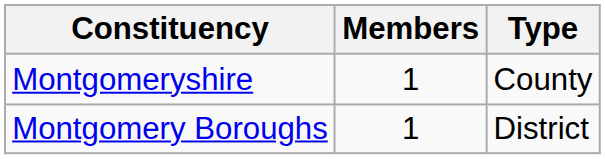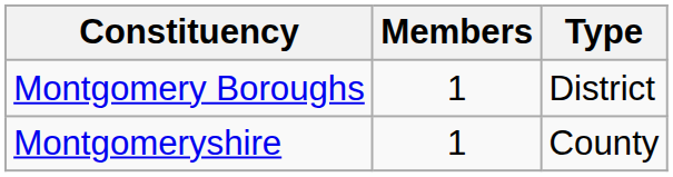 <table class="wikitable sortable">
 <tr>
 <th>Constituency</th>
 <th>Members</th>
 <th>Type</th>
 </tr>
 <tr>
+<td><a href='#'>Montgomery Boroughs</a></td>
+<td align="center">1</td>
+<td>District</td>
+</tr>
+<tr>
 <td><a href='#'>Montgomeryshire</a></td>
 <td align="center">1</td>
 <td>County</td>
 </tr>
-<tr>
-<td><a href='#'>Montgomery Boroughs</a></td>
-<td align="center">1</td>
-<td>District</td>
-</tr>
 </table>
